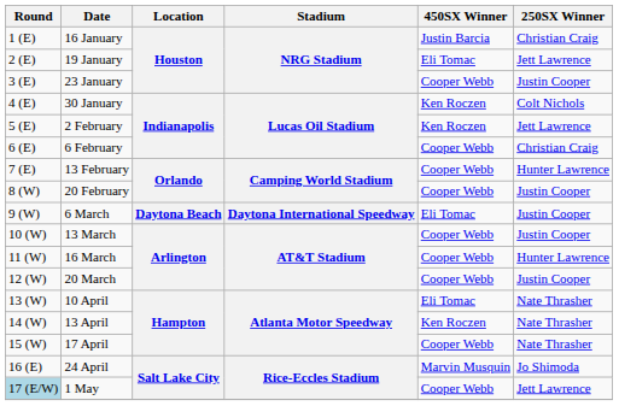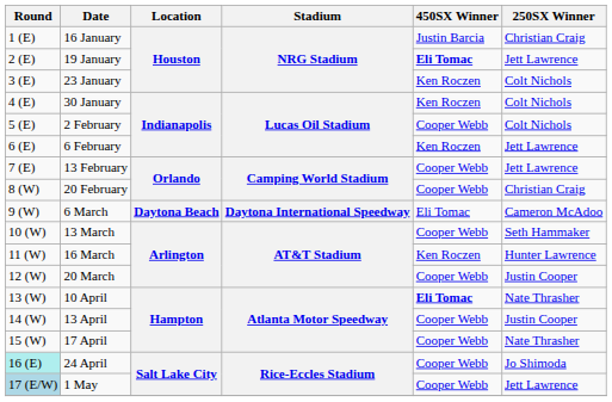 <table class="wikitable" style="font-size: 85%;">
 <tr>
 <th>Round</th>
 <th>Date</th>
 <th>Location</th>
 <th>Stadium</th>
 <th>450SX Winner</th>
 <th>250SX Winner</th>
 </tr>
 <tr>
 <td>1 (E)</td>
 <td>16 January</td>
 <th rowspan=3> <a href='#'>Houston</a></th>
 <th rowspan=3><a href='#'>NRG Stadium</a></th>
 <td> <a href='#'>Justin Barcia</a></td>
 <td> <a href='#'>Christian Craig</a></td>
 </tr>
 <tr>
 <td>2 (E)</td>
 <td>19 January</td>
-<td> <a href='#'>Eli Tomac</a></td>
+<td><strong> <a href='#'>Eli Tomac</a></strong></td>
 <td> <a href='#'>Jett Lawrence</a></td>
 </tr>
 <tr>
 <td>3 (E)</td>
 <td>23 January</td>
-<td> <a href='#'>Cooper Webb</a></td>
-<td> <a href='#'>Justin Cooper</a></td>
+<td> <a href='#'>Ken Roczen</a></td>
+<td> <a href='#'>Colt Nichols</a></td>
 </tr>
 <tr>
 <td>4 (E)</td>
 <td>30 January</td>
 <th rowspan=3> <a href='#'>Indianapolis</a></th>
 <th rowspan=3><a href='#'>Lucas Oil Stadium</a></th>
 <td> <a href='#'>Ken Roczen</a></td>
 <td> <a href='#'>Colt Nichols</a></td>
 </tr>
 <tr>
 <td>5 (E)</td>
 <td>2 February</td>
-<td> <a href='#'>Ken Roczen</a></td>
-<td> <a href='#'>Jett Lawrence</a></td>
+<td> <a href='#'>Cooper Webb</a></td>
+<td> <a href='#'>Colt Nichols</a></td>
 </tr>
 <tr>
 <td>6 (E)</td>
 <td>6 February</td>
-<td> <a href='#'>Cooper Webb</a></td>
-<td> <a href='#'>Christian Craig</a></td>
+<td> <a href='#'>Ken Roczen</a></td>
+<td> <a href='#'>Jett Lawrence</a></td>
 </tr>
 <tr>
 <td>7 (E)</td>
 <td>13 February</td>
 <th rowspan=2> <a href='#'>Orlando</a></th>
 <th rowspan=2><a href='#'>Camping World Stadium</a></th>
 <td> <a href='#'>Cooper Webb</a></td>
-<td> <a href='#'>Hunter Lawrence</a></td>
+<td> <a href='#'>Jett Lawrence</a></td>
 </tr>
 <tr>
 <td>8 (W)</td>
 <td>20 February</td>
 <td> <a href='#'>Cooper Webb</a></td>
-<td> <a href='#'>Justin Cooper</a></td>
+<td> <a href='#'>Christian Craig</a></td>
 </tr>
 <tr>
 <td>9 (W)</td>
 <td>6 March</td>
 <th> <a href='#'>Daytona Beach</a></th>
 <th><a href='#'>Daytona International Speedway</a></th>
 <td> <a href='#'>Eli Tomac</a></td>
-<td> <a href='#'>Justin Cooper</a></td>
+<td> <a href='#'>Cameron McAdoo</a></td>
 </tr>
 <tr>
 <td>10 (W)</td>
 <td>13 March</td>
 <th rowspan=3> <a href='#'>Arlington</a></th>
 <th rowspan=3><a href='#'>AT&T Stadium</a></th>
 <td> <a href='#'>Cooper Webb</a></td>
-<td> <a href='#'>Justin Cooper</a></td>
+<td> <a href='#'>Seth Hammaker</a></td>
 </tr>
 <tr>
 <td>11 (W)</td>
 <td>16 March</td>
-<td> <a href='#'>Cooper Webb</a></td>
+<td> <a href='#'>Ken Roczen</a></td>
 <td> <a href='#'>Hunter Lawrence</a></td>
 </tr>
 <tr>
 <td>12 (W)</td>
 <td>20 March</td>
 <td> <a href='#'>Cooper Webb</a></td>
 <td> <a href='#'>Justin Cooper</a></td>
 </tr>
 <tr>
 <td>13 (W)</td>
 <td>10 April</td>
 <th rowspan=3> <a href='#'>Hampton</a></th>
 <th rowspan=3><a href='#'>Atlanta Motor Speedway</a></th>
-<td> <a href='#'>Eli Tomac</a></td>
+<td><strong> <a href='#'>Eli Tomac</a></strong></td>
 <td> <a href='#'>Nate Thrasher</a></td>
 </tr>
 <tr>
 <td>14 (W)</td>
 <td>13 April</td>
-<td> <a href='#'>Ken Roczen</a></td>
-<td> <a href='#'>Nate Thrasher</a></td>
+<td> <a href='#'>Cooper Webb</a></td>
+<td> <a href='#'>Justin Cooper</a></td>
 </tr>
 <tr>
 <td>15 (W)</td>
 <td>17 April</td>
 <td> <a href='#'>Cooper Webb</a></td>
 <td> <a href='#'>Nate Thrasher</a></td>
 </tr>
 <tr>
-<td>16 (E)</td>
+<td style="background: paleturquoise;">16 (E)</td>
 <td>24 April</td>
 <th rowspan=2> <a href='#'>Salt Lake City</a></th>
 <th rowspan=2><a href='#'>Rice-Eccles Stadium</a></th>
-<td> <a href='#'>Marvin Musquin</a></td>
+<td> <a href='#'>Cooper Webb</a></td>
 <td> <a href='#'>Jo Shimoda</a></td>
 </tr>
 <tr>
 <td style="background: lightblue;">17 (E/W)</td>
 <td>1 May</td>
 <td> <a href='#'>Cooper Webb</a></td>
 <td> <a href='#'>Jett Lawrence</a></td>
 </tr>
 <tr>
 </tr>
 </table>
